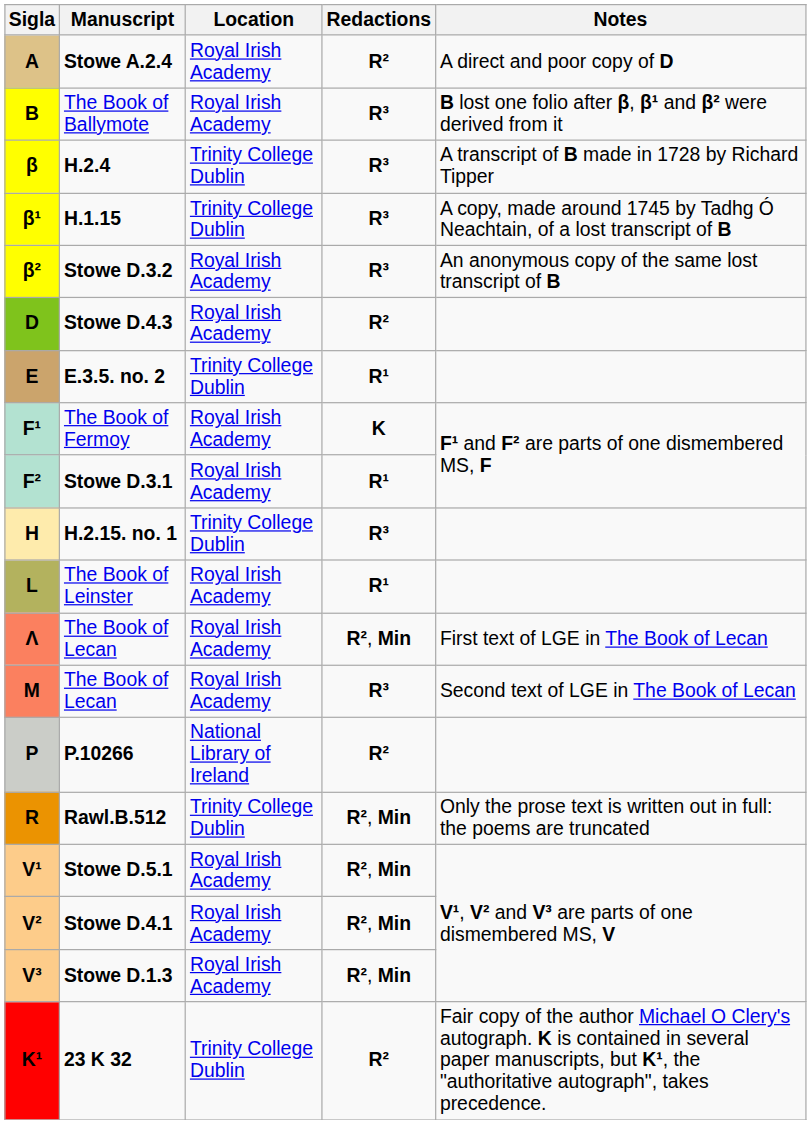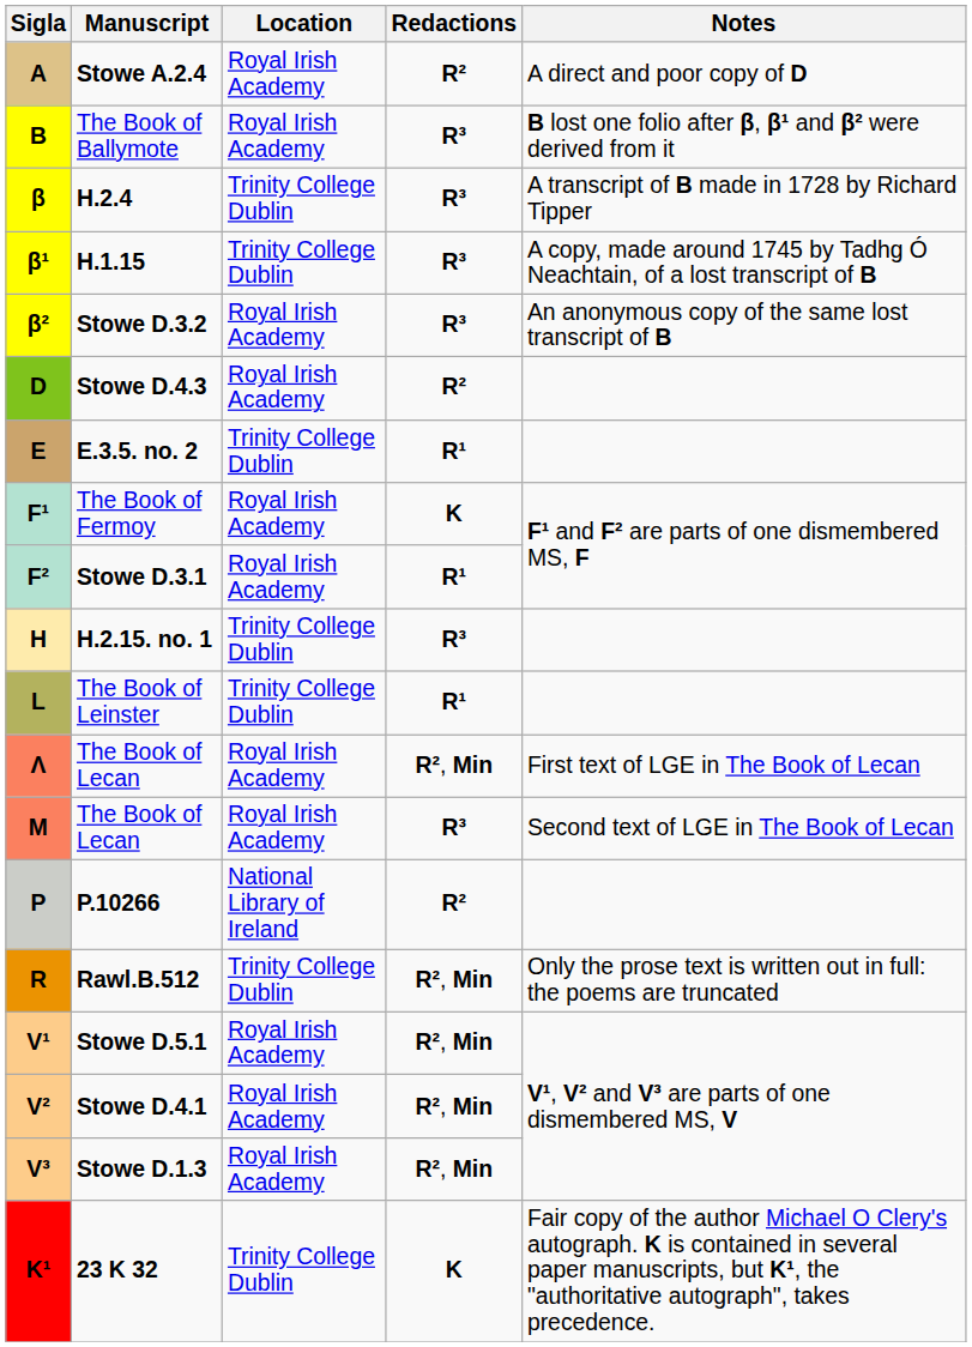 <table class="wikitable" width="75%" style="margin: 1em auto 1em auto">
 <tr>
 <th style="width:5%">Sigla</th>
 <th style="width:16%">Manuscript</th>
 <th style="width:18%">Location</th>
 <th style="width:10%">Redactions</th>
 <th style="width:56%">Notes</th>
 </tr>
 <tr>
 <td style="background:#DDC288" align="center"><strong>A</strong></td>
 <td><strong>Stowe A.2.4</strong></td>
 <td><a href='#'>Royal Irish Academy</a></td>
 <td align="center"><strong>R²</strong></td>
 <td>A direct and poor copy of <strong>D</strong></td>
 </tr>
 <tr>
 <td style="background:yellow" align="center"><strong>B</strong></td>
 <td><a href='#'>The Book of Ballymote</a></td>
 <td><a href='#'>Royal Irish Academy</a></td>
 <td align="center"><strong>R³</strong></td>
 <td><strong>B</strong> lost one folio after <strong>β</strong>, <strong>β¹</strong> and <strong>β²</strong> were derived from it</td>
 </tr>
 <tr>
 <td style="background:yellow" align="center"><strong>β</strong></td>
 <td><strong>H.2.4</strong></td>
 <td><a href='#'>Trinity College Dublin</a></td>
 <td align="center"><strong>R³</strong></td>
 <td>A transcript of <strong>B</strong> made in 1728 by Richard Tipper</td>
 </tr>
 <tr>
 <td style="background:yellow" align="center"><strong>β¹</strong></td>
 <td><strong>H.1.15</strong></td>
 <td><a href='#'>Trinity College Dublin</a></td>
 <td align="center"><strong>R³</strong></td>
 <td>A copy, made around 1745 by Tadhg Ó Neachtain, of a lost transcript of <strong>B</strong></td>
 </tr>
 <tr>
 <td style="background:yellow" align="center"><strong>β²</strong></td>
 <td><strong>Stowe D.3.2</strong></td>
 <td><a href='#'>Royal Irish Academy</a></td>
 <td align="center"><strong>R³</strong></td>
 <td>An anonymous copy of the same lost transcript of <strong>B</strong></td>
 </tr>
 <tr>
 <td style="background:#7FC31C" align="center"><strong>D</strong></td>
 <td><strong>Stowe D.4.3</strong></td>
 <td><a href='#'>Royal Irish Academy</a></td>
 <td align="center"><strong>R²</strong></td>
 <td></td>
 </tr>
 <tr>
 <td style="background:#CBA46C" align="center"><strong>E</strong></td>
 <td><strong>E.3.5. no. 2</strong></td>
 <td><a href='#'>Trinity College Dublin</a></td>
 <td align="center"><strong>R¹</strong></td>
 <td></td>
 </tr>
 <tr>
 <td style="background:#B3E2D1" align="center"><strong>F¹</strong></td>
 <td><a href='#'>The Book of Fermoy</a></td>
 <td><a href='#'>Royal Irish Academy</a></td>
 <td align="center"><strong>K</strong></td>
 <td rowspan="2"><strong>F¹</strong> and <strong>F²</strong> are parts of one dismembered MS, <strong>F</strong></td>
 </tr>
 <tr>
 <td style="background:#B3E2D1" align="center"><strong>F²</strong></td>
 <td><strong>Stowe D.3.1</strong></td>
 <td><a href='#'>Royal Irish Academy</a></td>
 <td align="center"><strong>R¹</strong></td>
 </tr>
 <tr>
 <td style="background:#FEEBAC" align="center"><strong>H</strong></td>
 <td><strong>H.2.15. no. 1</strong></td>
 <td><a href='#'>Trinity College Dublin</a></td>
 <td align="center"><strong>R³</strong></td>
 <td></td>
 </tr>
 <tr>
 <td style="background:#B3B25E" align="center"><strong>L</strong></td>
 <td><a href='#'>The Book of Leinster</a></td>
-<td><a href='#'>Royal Irish Academy</a></td>
+<td><a href='#'>Trinity College Dublin</a></td>
 <td align="center"><strong>R¹</strong></td>
 <td></td>
 </tr>
 <tr>
 <td style="background:#FB805F" align="center"><strong>Λ</strong></td>
 <td><a href='#'>The Book of Lecan</a></td>
 <td><a href='#'>Royal Irish Academy</a></td>
 <td align="center"><strong>R²</strong>, <strong>Min</strong></td>
 <td>First text of LGE in <a href='#'>The Book of Lecan</a></td>
 </tr>
 <tr>
 <td style="background:#FB805F" align="center"><strong>M</strong></td>
 <td><a href='#'>The Book of Lecan</a></td>
 <td><a href='#'>Royal Irish Academy</a></td>
 <td align="center"><strong>R³</strong></td>
 <td>Second text of LGE in <a href='#'>The Book of Lecan</a></td>
 </tr>
 <tr>
 <td style="background:#CBCDC8" align="center"><strong>P</strong></td>
 <td><strong>P.10266</strong></td>
 <td><a href='#'>National Library of Ireland</a></td>
 <td align="center"><strong>R²</strong></td>
 <td></td>
 </tr>
 <tr>
 <td style="background:#EB9301" align="center"><strong>R</strong></td>
 <td><strong>Rawl.B.512</strong></td>
 <td><a href='#'>Trinity College Dublin</a></td>
 <td align="center"><strong>R²</strong>, <strong>Min</strong></td>
 <td>Only the prose text is written out in full: the poems are truncated</td>
 </tr>
 <tr>
 <td style="background:#FDCC8A" align="center"><strong>V¹</strong></td>
 <td><strong>Stowe D.5.1</strong></td>
 <td><a href='#'>Royal Irish Academy</a></td>
 <td align="center"><strong>R²</strong>, <strong>Min</strong></td>
 <td rowspan="3"><strong>V¹</strong>, <strong>V²</strong> and <strong>V³</strong> are parts of one dismembered MS, <strong>V</strong></td>
 </tr>
 <tr>
 <td style="background:#FDCC8A" align="center"><strong>V²</strong></td>
 <td><strong>Stowe D.4.1</strong></td>
 <td><a href='#'>Royal Irish Academy</a></td>
 <td align="center"><strong>R²</strong>, <strong>Min</strong></td>
 </tr>
 <tr>
 <td style="background:#FDCC8A" align="center"><strong>V³</strong></td>
 <td><strong>Stowe D.1.3</strong></td>
 <td><a href='#'>Royal Irish Academy</a></td>
 <td align="center"><strong>R²</strong>, <strong>Min</strong></td>
 </tr>
 <tr>
 <td style="background:red" align="center"><strong>K¹</strong></td>
 <td><strong>23 K 32</strong></td>
 <td><a href='#'>Trinity College Dublin</a></td>
-<td align="center"><strong>R²</strong></td>
+<td align="center"><strong>K</strong></td>
 <td>Fair copy of the author <a href='#'>Michael O Clery's</a> autograph. <strong>K</strong> is contained in several paper manuscripts, but <strong>K¹</strong>, the "authoritative autograph", takes precedence.</td>
 </tr>
 <tr>
 </tr>
 </table>
